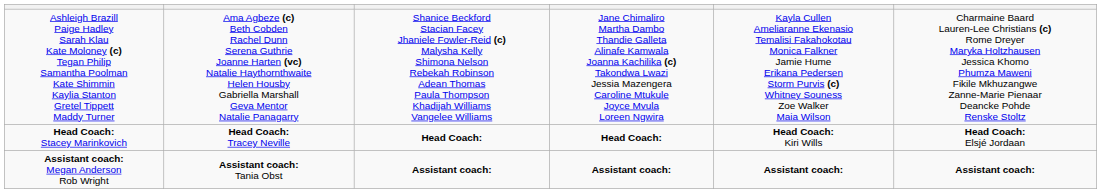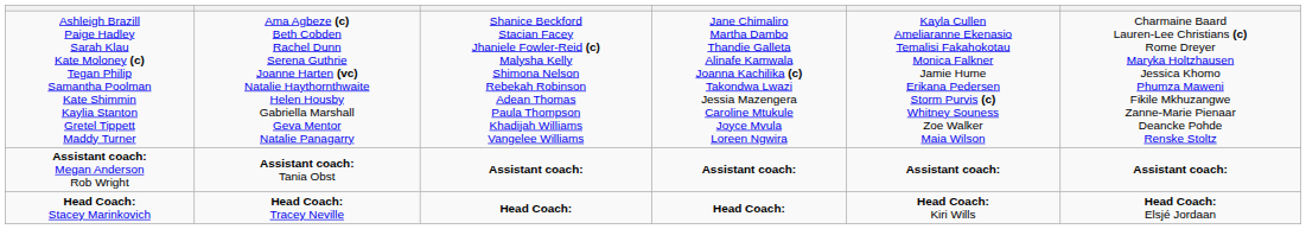 <table class=wikitable width=100% style="text-align:center; font-size:90%">
 <tr>
 <th></th>
 <th></th>
 <th></th>
 <th></th>
 <th></th>
 <th></th>
 </tr>
 <tr valign=top>
 <td><a href='#'>Ashleigh Brazill</a><br><a href='#'>Paige Hadley</a><br><a href='#'>Sarah Klau</a><br><a href='#'>Kate Moloney</a> <strong>(c)</strong><br><a href='#'>Tegan Philip</a><br><a href='#'>Samantha Poolman</a><br><a href='#'>Kate Shimmin</a><br><a href='#'>Kaylia Stanton</a><br><a href='#'>Gretel Tippett</a><br><a href='#'>Maddy Turner</a></td>
 <td><a href='#'>Ama Agbeze</a> <strong>(c)</strong><br><a href='#'>Beth Cobden</a><br><a href='#'>Rachel Dunn</a><br><a href='#'>Serena Guthrie</a><br><a href='#'>Joanne Harten</a> <strong>(vc)</strong><br><a href='#'>Natalie Haythornthwaite</a><br><a href='#'>Helen Housby</a><br>Gabriella Marshall<br><a href='#'>Geva Mentor</a><br><a href='#'>Natalie Panagarry</a></td>
 <td><a href='#'>Shanice Beckford</a><br><a href='#'>Stacian Facey</a><br><a href='#'>Jhaniele Fowler-Reid</a> <strong>(c)</strong><br><a href='#'>Malysha Kelly</a><br><a href='#'>Shimona Nelson</a><br><a href='#'>Rebekah Robinson</a><br><a href='#'>Adean Thomas</a><br><a href='#'>Paula Thompson</a><br><a href='#'>Khadijah Williams</a><br><a href='#'>Vangelee Williams</a></td>
 <td><a href='#'>Jane Chimaliro</a><br><a href='#'>Martha Dambo</a><br><a href='#'>Thandie Galleta</a><br><a href='#'>Alinafe Kamwala</a><br><a href='#'>Joanna Kachilika</a> <strong>(c)</strong><br><a href='#'>Takondwa Lwazi</a><br>Jessia Mazengera<br><a href='#'>Caroline Mtukule</a><br><a href='#'>Joyce Mvula</a><br><a href='#'>Loreen Ngwira</a></td>
 <td><a href='#'>Kayla Cullen</a><br><a href='#'>Ameliaranne Ekenasio</a><br><a href='#'>Temalisi Fakahokotau</a><br><a href='#'>Monica Falkner</a><br>Jamie Hume<br><a href='#'>Erikana Pedersen</a><br><a href='#'>Storm Purvis</a> <strong>(c)</strong><br><a href='#'>Whitney Souness</a><br>Zoe Walker<br><a href='#'>Maia Wilson</a></td>
 <td>Charmaine Baard<br>Lauren-Lee Christians <strong>(c)</strong><br>Rome Dreyer<br><a href='#'>Maryka Holtzhausen</a><br>Jessica Khomo<br><a href='#'>Phumza Maweni</a><br>Fikile Mkhuzangwe<br>Zanne-Marie Pienaar<br>Deancke Pohde<br><a href='#'>Renske Stoltz</a></td>
 </tr>
 <tr>
+<td> <strong>Assistant coach:</strong><br><a href='#'>Megan Anderson</a><br>Rob Wright</td>
+<td> <strong>Assistant coach:</strong><br>Tania Obst</td>
+<td> <strong>Assistant coach:</strong><br></td>
+<td> <strong>Assistant coach:</strong><br></td>
+<td> <strong>Assistant coach:</strong><br></td>
+<td> <strong>Assistant coach:</strong><br></td>
+</tr>
+<tr>
 <td> <strong>Head Coach:</strong><br><a href='#'>Stacey Marinkovich</a></td>
 <td> <strong>Head Coach:</strong><br><a href='#'>Tracey Neville</a></td>
 <td> <strong>Head Coach:</strong><br></td>
 <td> <strong>Head Coach:</strong><br></td>
 <td> <strong>Head Coach:</strong><br>Kiri Wills</td>
 <td> <strong>Head Coach:</strong><br>Elsjé Jordaan</td>
 </tr>
-<tr>
-<td> <strong>Assistant coach:</strong><br><a href='#'>Megan Anderson</a><br>Rob Wright</td>
-<td> <strong>Assistant coach:</strong><br>Tania Obst</td>
-<td> <strong>Assistant coach:</strong><br></td>
-<td> <strong>Assistant coach:</strong><br></td>
-<td> <strong>Assistant coach:</strong><br></td>
-<td> <strong>Assistant coach:</strong><br></td>
-</tr>
 </table>
